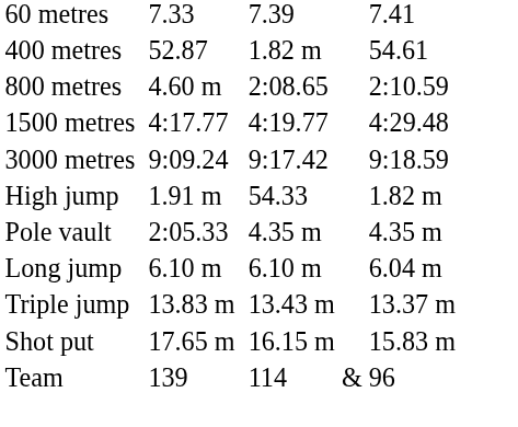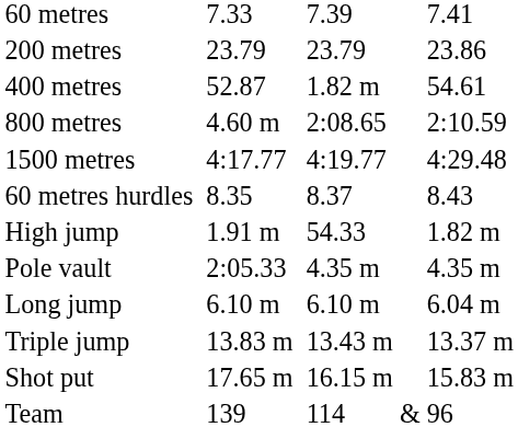 <table>
 <tr>
 <td>60 metres</td>
 <td></td>
 <td>7.33</td>
 <td></td>
 <td>7.39</td>
 <td></td>
 <td>7.41</td>
+</tr>
+<tr>
+<td>200 metres</td>
+<td></td>
+<td>23.79</td>
+<td></td>
+<td>23.79</td>
+<td></td>
+<td>23.86</td>
 </tr>
 <tr>
 <td>400 metres</td>
 <td></td>
 <td>52.87</td>
 <td></td>
 <td>1.82 m</td>
 <td></td>
 <td>54.61</td>
 </tr>
 <tr>
 <td>800 metres</td>
 <td></td>
 <td>4.60 m</td>
 <td></td>
 <td>2:08.65</td>
 <td></td>
 <td>2:10.59</td>
 </tr>
 <tr>
 <td>1500 metres</td>
 <td></td>
 <td>4:17.77</td>
 <td></td>
 <td>4:19.77</td>
 <td></td>
 <td>4:29.48</td>
 </tr>
 <tr>
-<td>3000 metres</td>
+<td>60 metres hurdles</td>
 <td></td>
-<td>9:09.24</td>
+<td>8.35</td>
 <td></td>
-<td>9:17.42</td>
+<td>8.37</td>
 <td></td>
-<td>9:18.59</td>
+<td>8.43</td>
 </tr>
 <tr>
 <td>High jump</td>
 <td></td>
 <td>1.91 m</td>
 <td></td>
 <td>54.33</td>
 <td></td>
 <td>1.82 m</td>
 </tr>
 <tr>
 <td>Pole vault</td>
 <td></td>
 <td>2:05.33</td>
 <td></td>
 <td>4.35 m</td>
 <td></td>
 <td>4.35 m</td>
 </tr>
 <tr>
 <td>Long jump</td>
 <td></td>
 <td>6.10 m</td>
 <td></td>
 <td>6.10 m</td>
 <td></td>
 <td>6.04 m</td>
 </tr>
 <tr>
 <td>Triple jump</td>
 <td></td>
 <td>13.83 m</td>
 <td></td>
 <td>13.43 m</td>
 <td></td>
 <td>13.37 m</td>
 </tr>
 <tr>
 <td>Shot put</td>
 <td></td>
 <td>17.65 m</td>
 <td></td>
 <td>16.15 m</td>
 <td></td>
 <td>15.83 m</td>
 </tr>
 <tr>
 <td>Team</td>
 <td></td>
 <td>139</td>
 <td></td>
 <td>114</td>
 <td> & </td>
 <td>96</td>
 </tr>
 </table>
